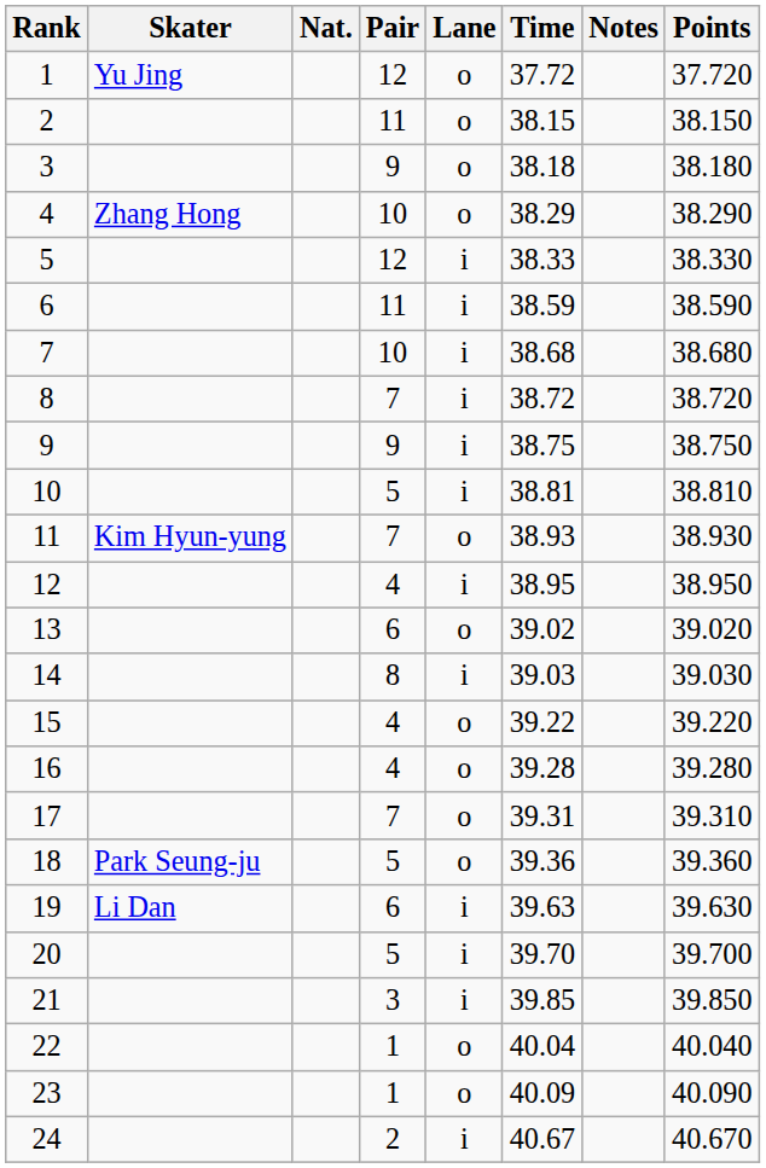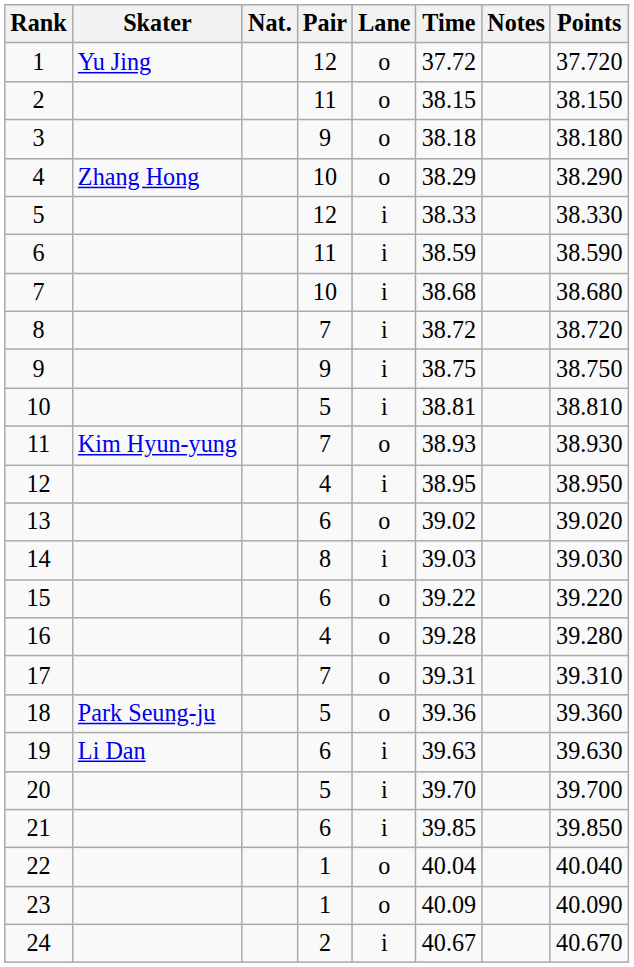 <table class="wikitable sortable" border="1" style="text-align:center">
 <tr>
 <th>Rank</th>
 <th>Skater</th>
 <th>Nat.</th>
 <th>Pair</th>
 <th>Lane</th>
 <th>Time</th>
 <th>Notes</th>
 <th>Points</th>
 </tr>
 <tr>
 <td>1</td>
 <td align=left><a href='#'>Yu Jing</a></td>
 <td></td>
 <td>12</td>
 <td>o</td>
 <td>37.72</td>
 <td></td>
 <td>37.720</td>
 </tr>
 <tr>
 <td>2</td>
 <td align=left></td>
 <td></td>
 <td>11</td>
 <td>o</td>
 <td>38.15</td>
 <td></td>
 <td>38.150</td>
 </tr>
 <tr>
 <td>3</td>
 <td align=left></td>
 <td></td>
 <td>9</td>
 <td>o</td>
 <td>38.18</td>
 <td></td>
 <td>38.180</td>
 </tr>
 <tr>
 <td>4</td>
 <td align=left><a href='#'>Zhang Hong</a></td>
 <td></td>
 <td>10</td>
 <td>o</td>
 <td>38.29</td>
 <td></td>
 <td>38.290</td>
 </tr>
 <tr>
 <td>5</td>
 <td align=left></td>
 <td></td>
 <td>12</td>
 <td>i</td>
 <td>38.33</td>
 <td></td>
 <td>38.330</td>
 </tr>
 <tr>
 <td>6</td>
 <td align=left></td>
 <td></td>
 <td>11</td>
 <td>i</td>
 <td>38.59</td>
 <td></td>
 <td>38.590</td>
 </tr>
 <tr>
 <td>7</td>
 <td align=left></td>
 <td></td>
 <td>10</td>
 <td>i</td>
 <td>38.68</td>
 <td></td>
 <td>38.680</td>
 </tr>
 <tr>
 <td>8</td>
 <td align=left></td>
 <td></td>
 <td>7</td>
 <td>i</td>
 <td>38.72</td>
 <td></td>
 <td>38.720</td>
 </tr>
 <tr>
 <td>9</td>
 <td align=left></td>
 <td></td>
 <td>9</td>
 <td>i</td>
 <td>38.75</td>
 <td></td>
 <td>38.750</td>
 </tr>
 <tr>
 <td>10</td>
 <td align=left></td>
 <td></td>
 <td>5</td>
 <td>i</td>
 <td>38.81</td>
 <td></td>
 <td>38.810</td>
 </tr>
 <tr>
 <td>11</td>
 <td align=left><a href='#'>Kim Hyun-yung</a></td>
 <td></td>
 <td>7</td>
 <td>o</td>
 <td>38.93</td>
 <td></td>
 <td>38.930</td>
 </tr>
 <tr>
 <td>12</td>
 <td align=left></td>
 <td></td>
 <td>4</td>
 <td>i</td>
 <td>38.95</td>
 <td></td>
 <td>38.950</td>
 </tr>
 <tr>
 <td>13</td>
 <td align=left></td>
 <td></td>
 <td>6</td>
 <td>o</td>
 <td>39.02</td>
 <td></td>
 <td>39.020</td>
 </tr>
 <tr>
 <td>14</td>
 <td align=left></td>
 <td></td>
 <td>8</td>
 <td>i</td>
 <td>39.03</td>
 <td></td>
 <td>39.030</td>
 </tr>
 <tr>
 <td>15</td>
 <td align=left></td>
 <td></td>
-<td>4</td>
+<td>6</td>
 <td>o</td>
 <td>39.22</td>
 <td></td>
 <td>39.220</td>
 </tr>
 <tr>
 <td>16</td>
 <td align=left></td>
 <td></td>
 <td>4</td>
 <td>o</td>
 <td>39.28</td>
 <td></td>
 <td>39.280</td>
 </tr>
 <tr>
 <td>17</td>
 <td align=left></td>
 <td></td>
 <td>7</td>
 <td>o</td>
 <td>39.31</td>
 <td></td>
 <td>39.310</td>
 </tr>
 <tr>
 <td>18</td>
 <td align=left><a href='#'>Park Seung-ju</a></td>
 <td></td>
 <td>5</td>
 <td>o</td>
 <td>39.36</td>
 <td></td>
 <td>39.360</td>
 </tr>
 <tr>
 <td>19</td>
 <td align=left><a href='#'>Li Dan</a></td>
 <td></td>
 <td>6</td>
 <td>i</td>
 <td>39.63</td>
 <td></td>
 <td>39.630</td>
 </tr>
 <tr>
 <td>20</td>
 <td align=left></td>
 <td></td>
 <td>5</td>
 <td>i</td>
 <td>39.70</td>
 <td></td>
 <td>39.700</td>
 </tr>
 <tr>
 <td>21</td>
 <td align=left></td>
 <td></td>
-<td>3</td>
+<td>6</td>
 <td>i</td>
 <td>39.85</td>
 <td></td>
 <td>39.850</td>
 </tr>
 <tr>
 <td>22</td>
 <td align=left></td>
 <td></td>
 <td>1</td>
 <td>o</td>
 <td>40.04</td>
 <td></td>
 <td>40.040</td>
 </tr>
 <tr>
 <td>23</td>
 <td align=left></td>
 <td></td>
 <td>1</td>
 <td>o</td>
 <td>40.09</td>
 <td></td>
 <td>40.090</td>
 </tr>
 <tr>
 <td>24</td>
 <td align=left></td>
 <td></td>
 <td>2</td>
 <td>i</td>
 <td>40.67</td>
 <td></td>
 <td>40.670</td>
 </tr>
 </table>
